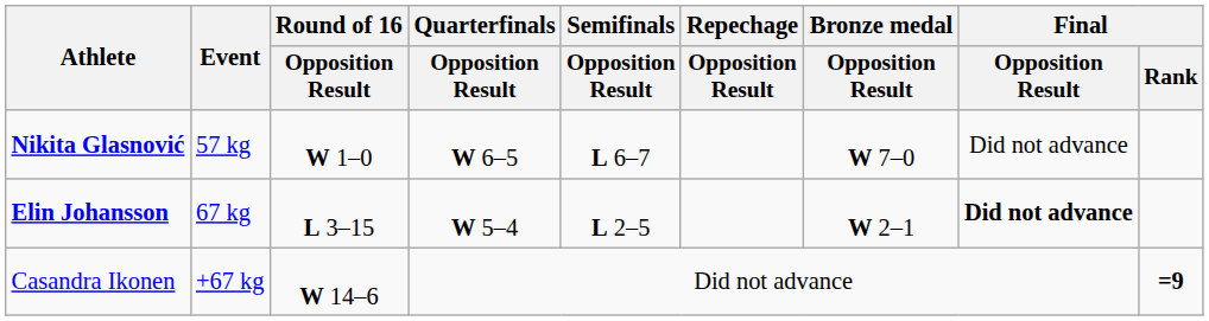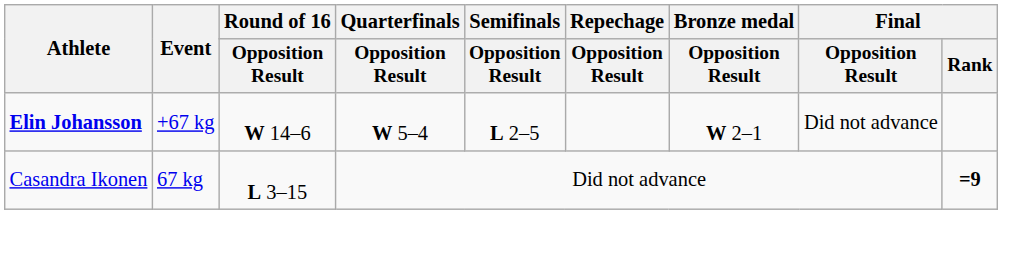 <table class="wikitable" style="font-size:90%">
 <tr>
 <th rowspan="2">Athlete</th>
 <th rowspan="2">Event</th>
 <th>Round of 16</th>
 <th>Quarterfinals</th>
 <th>Semifinals</th>
 <th>Repechage</th>
 <th>Bronze medal</th>
 <th colspan=2>Final</th>
 </tr>
 <tr style="font-size:95%">
 <th>Opposition<br>Result</th>
 <th>Opposition<br>Result</th>
 <th>Opposition<br>Result</th>
 <th>Opposition<br>Result</th>
 <th>Opposition<br>Result</th>
 <th>Opposition<br>Result</th>
 <th>Rank</th>
 </tr>
 <tr align=center>
-<td align=left><strong><a href='#'>Nikita Glasnović</a></strong></td>
-<td align=left><a href='#'>57 kg</a></td>
-<td><br><strong>W</strong> 1–0</td>
-<td><br><strong>W</strong> 6–5</td>
-<td><br><strong>L</strong> 6–7</td>
+<td align=left><strong><a href='#'>Elin Johansson</a></strong></td>
+<td align=left><a href='#'>+67 kg</a></td>
+<td><br><strong>W</strong> 14–6</td>
+<td><br><strong>W</strong> 5–4</td>
+<td><br><strong>L</strong> 2–5</td>
 <td></td>
-<td><br><strong>W</strong> 7–0</td>
+<td><br><strong>W</strong> 2–1</td>
 <td>Did not advance</td>
 <td></td>
 </tr>
 <tr align=center>
-<td align=left><strong><a href='#'>Elin Johansson</a></strong></td>
+<td align=left><a href='#'>Casandra Ikonen</a></td>
 <td align=left><a href='#'>67 kg</a></td>
 <td><br><strong>L</strong> 3–15</td>
-<td><br><strong>W</strong> 5–4</td>
-<td><br><strong>L</strong> 2–5</td>
-<td></td>
-<td><br><strong>W</strong> 2–1</td>
-<td><strong>Did not advance</strong></td>
-<td></td>
-</tr>
-<tr align=center>
-<td align=left><a href='#'>Casandra Ikonen</a></td>
-<td align=left><a href='#'>+67 kg</a></td>
-<td><br><strong>W</strong> 14–6</td>
 <td colspan=5>Did not advance</td>
 <td><strong>=9</strong></td>
 </tr>
 </table>
